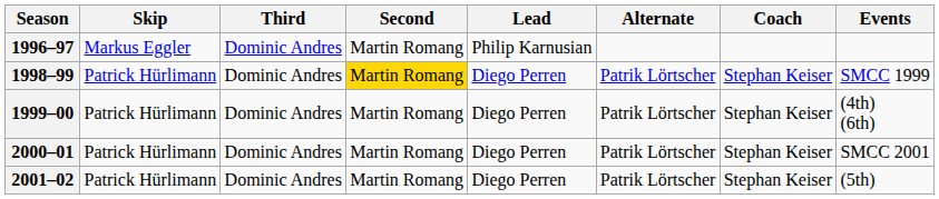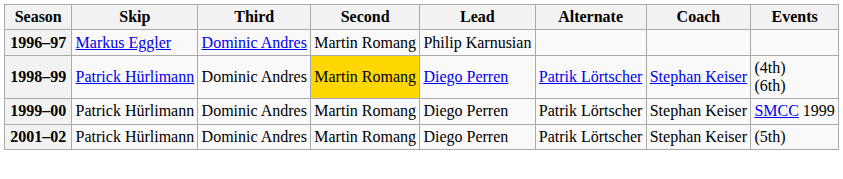 <table class="wikitable">
 <tr>
 <th scope="col" width=60>Season</th>
 <th scope="col">Skip</th>
 <th scope="col">Third</th>
 <th scope="col">Second</th>
 <th scope="col">Lead</th>
 <th scope="col">Alternate</th>
 <th scope="col">Coach</th>
 <th scope="col">Events</th>
 </tr>
 <tr>
 <th scope="row">1996–97</th>
 <td><a href='#'>Markus Eggler</a></td>
 <td><a href='#'>Dominic Andres</a></td>
 <td>Martin Romang</td>
 <td>Philip Karnusian</td>
 <td></td>
 <td></td>
 <td></td>
 </tr>
 <tr>
 <th scope="row">1998–99</th>
 <td><a href='#'>Patrick Hürlimann</a></td>
 <td>Dominic Andres</td>
 <td style="background: gold;">Martin Romang</td>
 <td><a href='#'>Diego Perren</a></td>
 <td><a href='#'>Patrik Lörtscher</a></td>
 <td><a href='#'>Stephan Keiser</a></td>
-<td><a href='#'>SMCC</a> 1999 <br> </td>
+<td> (4th)<br> (6th)</td>
 </tr>
 <tr>
 <th scope="row">1999–00</th>
 <td>Patrick Hürlimann</td>
 <td>Dominic Andres</td>
 <td>Martin Romang</td>
 <td>Diego Perren</td>
 <td>Patrik Lörtscher</td>
 <td>Stephan Keiser</td>
-<td> (4th)<br> (6th)</td>
-</tr>
-<tr>
-<th scope="row">2000–01</th>
-<td>Patrick Hürlimann</td>
-<td>Dominic Andres</td>
-<td>Martin Romang</td>
-<td>Diego Perren</td>
-<td>Patrik Lörtscher</td>
-<td>Stephan Keiser</td>
-<td>SMCC 2001 </td>
+<td><a href='#'>SMCC</a> 1999 <br> </td>
 </tr>
 <tr>
 <th scope="row">2001–02</th>
 <td>Patrick Hürlimann</td>
 <td>Dominic Andres</td>
 <td>Martin Romang</td>
 <td>Diego Perren</td>
 <td>Patrik Lörtscher</td>
 <td>Stephan Keiser</td>
 <td> (5th)</td>
 </tr>
 </table>
